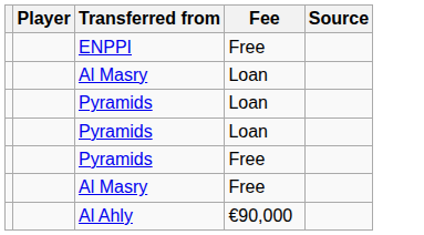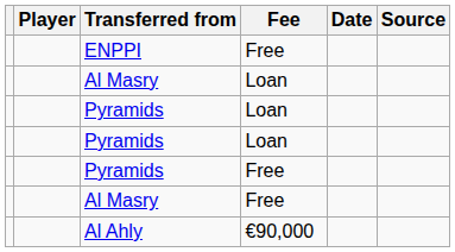 <table class="wikitable plainrowheaders sortable">
 <tr>
 <th></th>
 <th scope="col">Player</th>
 <th>Transferred from</th>
 <th style="width: 65px;">Fee</th>
+<th scope="col">Date</th>
 <th scope="col">Source</th>
 </tr>
 <tr>
 <td align="center"></td>
 <td></td>
 <td> <a href='#'>ENPPI</a></td>
 <td>Free</td>
 <td></td>
+<td></td>
 </tr>
 <tr>
 <td align="center"></td>
 <td></td>
 <td> <a href='#'>Al Masry</a></td>
 <td>Loan</td>
+<td></td>
 <td></td>
 </tr>
 <tr>
 <td align="center"></td>
 <td></td>
 <td> <a href='#'>Pyramids</a></td>
 <td>Loan</td>
 <td></td>
+<td></td>
 </tr>
 <tr>
 <td align="center"></td>
 <td></td>
 <td> <a href='#'>Pyramids</a></td>
 <td>Loan</td>
+<td></td>
 <td></td>
 </tr>
 <tr>
 <td align="center"></td>
 <td></td>
 <td> <a href='#'>Pyramids</a></td>
 <td>Free</td>
 <td></td>
+<td></td>
 </tr>
 <tr>
 <td align="center"></td>
 <td></td>
 <td> <a href='#'>Al Masry</a></td>
 <td>Free</td>
+<td></td>
 <td></td>
 </tr>
 <tr>
 <td align="center"></td>
 <td></td>
 <td> <a href='#'>Al Ahly</a></td>
 <td>€90,000</td>
 <td></td>
+<td></td>
 </tr>
 </table>
